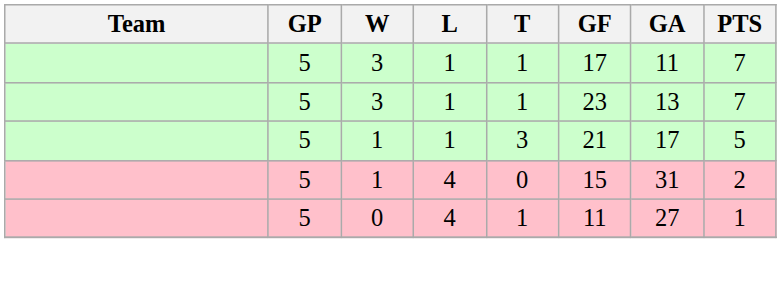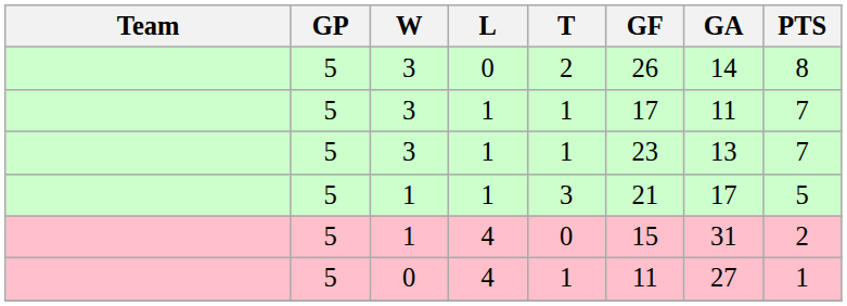 <table class="wikitable" style="text-align:center;">
 <tr>
 <th width=165>Team</th>
 <th width=40>GP</th>
 <th width=40>W</th>
 <th width=40>L</th>
 <th width=40>T</th>
 <th width=40>GF</th>
 <th width=40>GA</th>
 <th width=40>PTS</th>
+</tr>
+<tr style="background:#ccffcc">
+<td style="text-align:left;"></td>
+<td>5</td>
+<td>3</td>
+<td>0</td>
+<td>2</td>
+<td>26</td>
+<td>14</td>
+<td>8</td>
 </tr>
 <tr style="background:#ccffcc">
 <td style="text-align:left;"></td>
 <td>5</td>
 <td>3</td>
 <td>1</td>
 <td>1</td>
 <td>17</td>
 <td>11</td>
 <td>7</td>
 </tr>
 <tr style="background:#ccffcc">
 <td style="text-align:left;"></td>
 <td>5</td>
 <td>3</td>
 <td>1</td>
 <td>1</td>
 <td>23</td>
 <td>13</td>
 <td>7</td>
 </tr>
 <tr style="background:#ccffcc">
 <td style="text-align:left;"></td>
 <td>5</td>
 <td>1</td>
 <td>1</td>
 <td>3</td>
 <td>21</td>
 <td>17</td>
 <td>5</td>
 </tr>
 <tr style="background:pink">
 <td style="text-align:left;"></td>
 <td>5</td>
 <td>1</td>
 <td>4</td>
 <td>0</td>
 <td>15</td>
 <td>31</td>
 <td>2</td>
 </tr>
 <tr style="background:pink">
 <td style="text-align:left;"></td>
 <td>5</td>
 <td>0</td>
 <td>4</td>
 <td>1</td>
 <td>11</td>
 <td>27</td>
 <td>1</td>
 </tr>
 <tr>
 </tr>
 </table>
